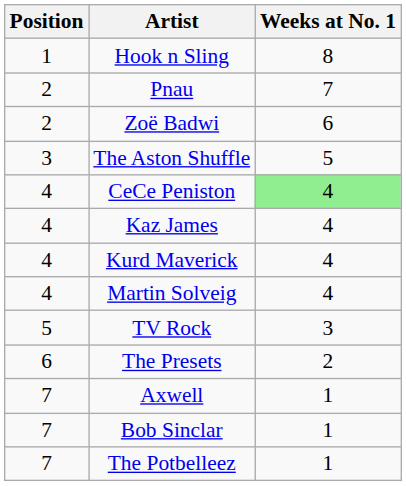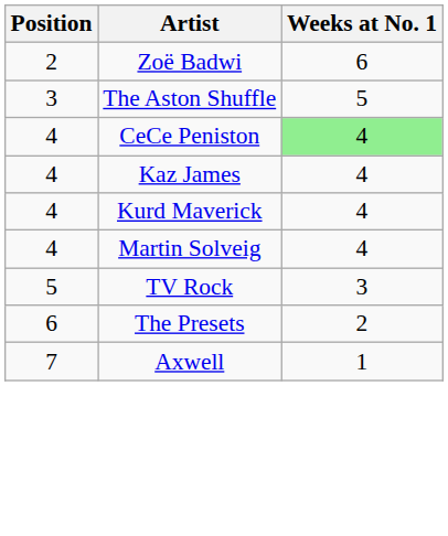 <table class="wikitable">
 <tr>
 <th style="text-align: center;">Position</th>
 <th style="text-align: center;">Artist</th>
 <th style="text-align: center;">Weeks at No. 1</th>
-</tr>
-<tr>
-<td style="text-align: center;">1</td>
-<td style="text-align: center;"><a href='#'>Hook n Sling</a></td>
-<td style="text-align: center;">8</td>
-</tr>
-<tr>
-<td style="text-align: center;">2</td>
-<td style="text-align: center;"><a href='#'>Pnau</a></td>
-<td style="text-align: center;">7</td>
 </tr>
 <tr>
 <td style="text-align: center;">2</td>
 <td style="text-align: center;"><a href='#'>Zoë Badwi</a></td>
 <td style="text-align: center;">6</td>
 </tr>
 <tr>
 <td style="text-align: center;">3</td>
 <td style="text-align: center;"><a href='#'>The Aston Shuffle</a></td>
 <td style="text-align: center;">5</td>
 </tr>
 <tr>
 <td style="text-align: center;">4</td>
 <td style="text-align: center;"><a href='#'>CeCe Peniston</a></td>
 <td style="background: lightgreen; text-align: center;">4</td>
 </tr>
 <tr>
 <td style="text-align: center;">4</td>
 <td style="text-align: center;"><a href='#'>Kaz James</a></td>
 <td style="text-align: center;">4</td>
 </tr>
 <tr>
 <td style="text-align: center;">4</td>
 <td style="text-align: center;"><a href='#'>Kurd Maverick</a></td>
 <td style="text-align: center;">4</td>
 </tr>
 <tr>
 <td style="text-align: center;">4</td>
 <td style="text-align: center;"><a href='#'>Martin Solveig</a></td>
 <td style="text-align: center;">4</td>
 </tr>
 <tr>
 <td style="text-align: center;">5</td>
 <td style="text-align: center;"><a href='#'>TV Rock</a></td>
 <td style="text-align: center;">3</td>
 </tr>
 <tr>
 <td style="text-align: center;">6</td>
 <td style="text-align: center;"><a href='#'>The Presets</a></td>
 <td style="text-align: center;">2</td>
 </tr>
 <tr>
 <td style="text-align: center;">7</td>
 <td style="text-align: center;"><a href='#'>Axwell</a></td>
 <td style="text-align: center;">1</td>
 </tr>
-<tr>
-<td style="text-align: center;">7</td>
-<td style="text-align: center;"><a href='#'>Bob Sinclar</a></td>
-<td style="text-align: center;">1</td>
-</tr>
-<tr>
-<td style="text-align: center;">7</td>
-<td style="text-align: center;"><a href='#'>The Potbelleez</a></td>
-<td style="text-align: center;">1</td>
-</tr>
 </table>
